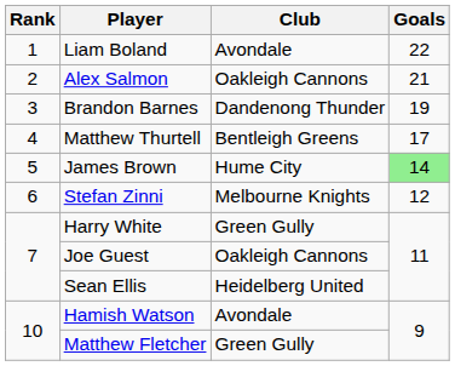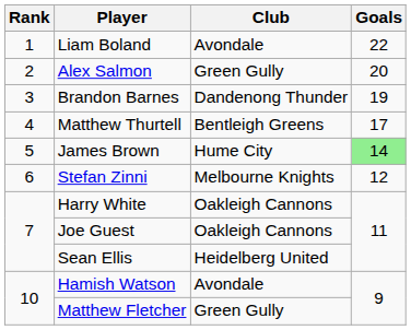 <table class="wikitable" style="text-align:center">
 <tr>
 <th>Rank</th>
 <th>Player</th>
 <th>Club</th>
 <th>Goals</th>
 </tr>
 <tr>
 <td>1</td>
 <td align="left"> Liam Boland</td>
 <td align="left">Avondale</td>
 <td>22</td>
 </tr>
 <tr>
 <td>2</td>
 <td align="left"> <a href='#'>Alex Salmon</a></td>
-<td align="left">Oakleigh Cannons</td>
-<td>21</td>
+<td align="left">Green Gully</td>
+<td>20</td>
 </tr>
 <tr>
 <td>3</td>
 <td align="left"> Brandon Barnes</td>
 <td align="left">Dandenong Thunder</td>
 <td>19</td>
 </tr>
 <tr>
 <td>4</td>
 <td align="left"> Matthew Thurtell</td>
 <td align="left">Bentleigh Greens</td>
 <td>17</td>
 </tr>
 <tr>
 <td>5</td>
 <td align="left"> James Brown</td>
 <td align="left">Hume City</td>
 <td style="background: lightgreen;">14</td>
 </tr>
 <tr>
 <td>6</td>
 <td align="left"> <a href='#'>Stefan Zinni</a></td>
 <td align="left">Melbourne Knights</td>
 <td>12</td>
 </tr>
 <tr>
 <td rowspan="3">7</td>
 <td align="left"> Harry White</td>
-<td align="left">Green Gully</td>
+<td align="left">Oakleigh Cannons</td>
 <td rowspan="3">11</td>
 </tr>
 <tr>
 <td align="left"> Joe Guest</td>
 <td align="left">Oakleigh Cannons</td>
 </tr>
 <tr>
 <td align="left"> Sean Ellis</td>
 <td align="left">Heidelberg United</td>
 </tr>
 <tr>
 <td rowspan="2">10</td>
 <td align="left"> <a href='#'>Hamish Watson</a></td>
 <td align="left">Avondale</td>
 <td rowspan="3">9</td>
 </tr>
 <tr>
 <td align="left"> <a href='#'>Matthew Fletcher</a></td>
 <td align="left">Green Gully</td>
 </tr>
 </table>
